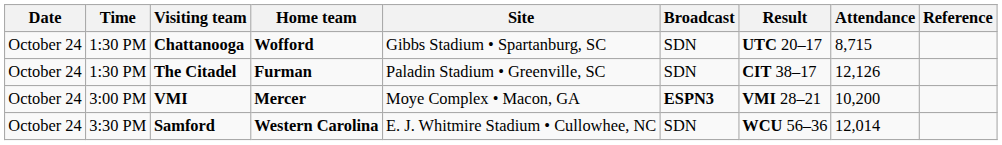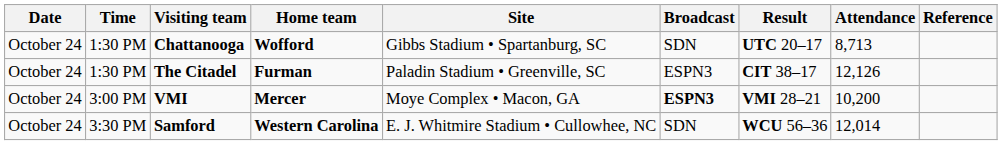 <table class="wikitable" style="font-size:95%;">
 <tr>
 <th>Date</th>
 <th>Time</th>
 <th>Visiting team</th>
 <th>Home team</th>
 <th>Site</th>
 <th>Broadcast</th>
 <th>Result</th>
 <th>Attendance</th>
 <th class="unsortable">Reference</th>
 </tr>
 <tr bgcolor=>
 <td>October 24</td>
 <td>1:30 PM</td>
 <td><strong>Chattanooga</strong></td>
 <td><strong>Wofford</strong></td>
 <td>Gibbs Stadium • Spartanburg, SC</td>
 <td>SDN</td>
 <td><strong>UTC</strong> 20–17</td>
-<td>8,715</td>
+<td>8,713</td>
 <td></td>
 </tr>
 <tr bgcolor=>
 <td>October 24</td>
 <td>1:30 PM</td>
 <td><strong>The Citadel</strong></td>
 <td><strong>Furman</strong></td>
 <td>Paladin Stadium • Greenville, SC</td>
-<td>SDN</td>
+<td>ESPN3</td>
 <td><strong>CIT</strong> 38–17</td>
 <td>12,126</td>
 <td></td>
 </tr>
 <tr bgcolor=>
 <td>October 24</td>
 <td>3:00 PM</td>
 <td><strong>VMI</strong></td>
 <td><strong>Mercer</strong></td>
 <td>Moye Complex • Macon, GA</td>
 <td><strong>ESPN3</strong></td>
 <td><strong>VMI</strong> 28–21</td>
 <td>10,200</td>
 <td></td>
 </tr>
 <tr bgcolor=>
 <td>October 24</td>
 <td>3:30 PM</td>
 <td><strong>Samford</strong></td>
 <td><strong>Western Carolina</strong></td>
 <td>E. J. Whitmire Stadium • Cullowhee, NC</td>
 <td>SDN</td>
 <td><strong>WCU</strong> 56–36</td>
 <td>12,014</td>
 <td></td>
 </tr>
 </table>
